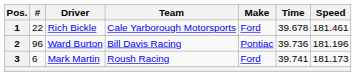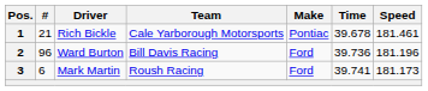 <table class="wikitable" style="font-size:95%">
 <tr>
 <th>Pos.</th>
 <th>#</th>
 <th>Driver</th>
 <th>Team</th>
 <th>Make</th>
 <th>Time</th>
 <th>Speed</th>
 </tr>
 <tr>
 <th>1</th>
-<td>22</td>
+<td>21</td>
 <td><a href='#'>Rich Bickle</a></td>
 <td><a href='#'>Cale Yarborough Motorsports</a></td>
-<td><a href='#'>Ford</a></td>
+<td><a href='#'>Pontiac</a></td>
 <td>39.678</td>
 <td>181.461</td>
 </tr>
 <tr>
 <th>2</th>
 <td>96</td>
 <td><a href='#'>Ward Burton</a></td>
 <td><a href='#'>Bill Davis Racing</a></td>
-<td><a href='#'>Pontiac</a></td>
+<td><a href='#'>Ford</a></td>
 <td>39.736</td>
 <td>181.196</td>
 </tr>
 <tr>
 <th>3</th>
 <td>6</td>
 <td><a href='#'>Mark Martin</a></td>
 <td><a href='#'>Roush Racing</a></td>
 <td><a href='#'>Ford</a></td>
 <td>39.741</td>
 <td>181.173</td>
 </tr>
 <tr>
 <th colspan="7"></th>
 </tr>
 </table>
